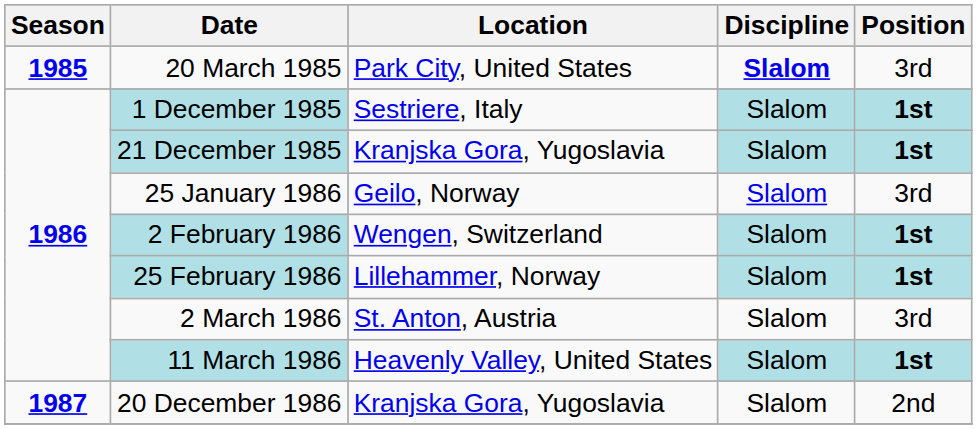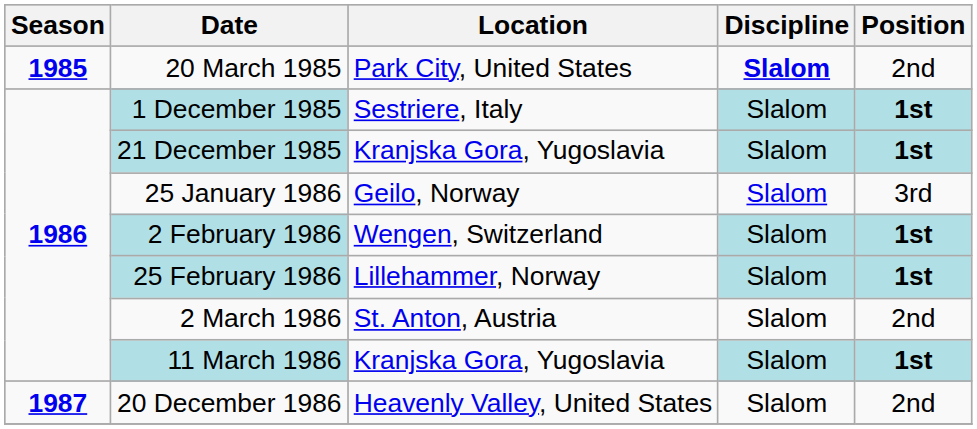 <table class="wikitable" style="text-align:center; font-size:100%;">
 <tr>
 <th>Season</th>
 <th>Date</th>
 <th>Location</th>
 <th>Discipline</th>
 <th>Position</th>
 </tr>
 <tr>
 <td align=center><strong><a href='#'>1985</a></strong></td>
 <td align="right">20 March 1985</td>
 <td align="left"> <a href='#'>Park City</a>, United States</td>
 <td><strong><a href='#'>Slalom</a></strong></td>
-<td>3rd</td>
+<td>2nd</td>
 </tr>
 <tr>
 <td rowspan="7" align=center><strong><a href='#'>1986</a></strong></td>
 <td align="right" bgcolor="#BOEOE6">1 December 1985</td>
 <td align="left"> <a href='#'>Sestriere</a>, Italy</td>
 <td bgcolor="#BOEOE6">Slalom</td>
 <td bgcolor="#BOEOE6"><strong>1st</strong></td>
 </tr>
 <tr>
 <td align="right" bgcolor="#BOEOE6">21 December 1985</td>
 <td align="left"> <a href='#'>Kranjska Gora</a>, Yugoslavia</td>
 <td bgcolor="#BOEOE6">Slalom</td>
 <td bgcolor="#BOEOE6"><strong>1st</strong></td>
 </tr>
 <tr>
 <td align="right">25 January 1986</td>
 <td align="left"> <a href='#'>Geilo</a>, Norway</td>
 <td><a href='#'>Slalom</a></td>
 <td>3rd</td>
 </tr>
 <tr>
 <td align="right" bgcolor="#BOEOE6">2 February 1986</td>
 <td align="left"> <a href='#'>Wengen</a>, Switzerland</td>
 <td bgcolor="#BOEOE6">Slalom</td>
 <td bgcolor="#BOEOE6"><strong>1st</strong></td>
 </tr>
 <tr>
 <td align="right" bgcolor="#BOEOE6">25 February 1986</td>
 <td align="left"> <a href='#'>Lillehammer</a>, Norway</td>
 <td bgcolor="#BOEOE6">Slalom</td>
 <td bgcolor="#BOEOE6"><strong>1st</strong></td>
 </tr>
 <tr>
 <td align="right">2 March 1986</td>
 <td align="left"> <a href='#'>St. Anton</a>, Austria</td>
 <td>Slalom</td>
-<td>3rd</td>
+<td>2nd</td>
 </tr>
 <tr>
 <td align="right" bgcolor="#BOEOE6">11 March 1986</td>
-<td align="left"> <a href='#'>Heavenly Valley</a>, United States</td>
+<td align="left"> <a href='#'>Kranjska Gora</a>, Yugoslavia</td>
 <td bgcolor="#BOEOE6">Slalom</td>
 <td bgcolor="#BOEOE6"><strong>1st</strong></td>
 </tr>
 <tr>
 <td align=center><strong><a href='#'>1987</a></strong></td>
 <td align="right">20 December 1986</td>
-<td align="left"> <a href='#'>Kranjska Gora</a>, Yugoslavia</td>
+<td align="left"> <a href='#'>Heavenly Valley</a>, United States</td>
 <td>Slalom</td>
 <td>2nd</td>
 </tr>
 <tr>
 </tr>
 </table>
